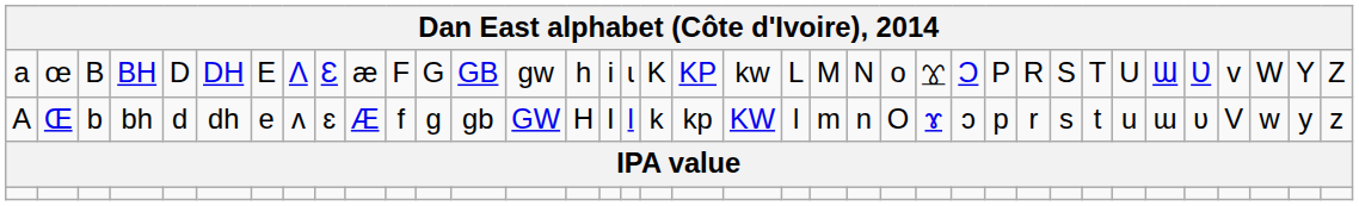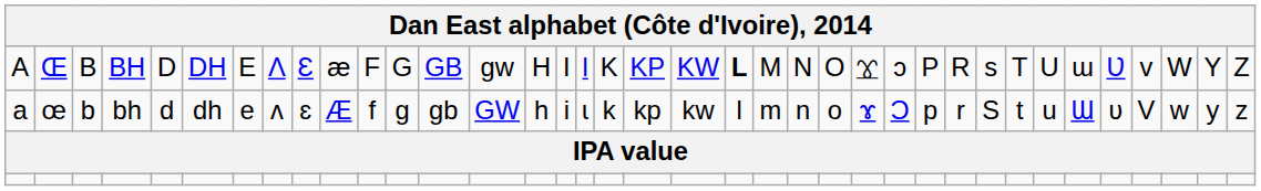 <table class=wikitable style=text-align:center>
 <tr>
 <th colspan="38">Dan East alphabet (Côte d'Ivoire), 2014</th>
 </tr>
 <tr>
-<td>a</td>
-<td>œ</td>
+<td>A</td>
+<td><a href='#'>Œ</a></td>
 <td>B</td>
 <td><a href='#'>BH</a></td>
 <td>D</td>
 <td><a href='#'>DH</a></td>
 <td>E</td>
 <td><a href='#'>Ʌ</a></td>
 <td><a href='#'>Ɛ</a></td>
 <td>æ</td>
 <td>F</td>
 <td>G</td>
 <td><a href='#'>GB</a></td>
 <td>gw</td>
-<td>h</td>
-<td>i</td>
-<td>ɩ</td>
+<td>H</td>
+<td>I</td>
+<td><a href='#'>Ɩ</a></td>
 <td>K</td>
 <td><a href='#'>KP</a></td>
-<td>kw</td>
-<td>L</td>
+<td><a href='#'>KW</a></td>
+<td><strong>L</strong></td>
 <td>M</td>
 <td>N</td>
-<td>o</td>
+<td>O</td>
 <td>Ɤ</td>
-<td><a href='#'>Ɔ</a></td>
+<td>ɔ</td>
 <td>P</td>
 <td>R</td>
-<td>S</td>
+<td>s</td>
 <td>T</td>
 <td>U</td>
-<td><a href='#'>Ɯ</a></td>
+<td>ɯ</td>
 <td><a href='#'>Ʋ</a></td>
 <td>v</td>
 <td>W</td>
 <td>Y</td>
 <td>Z</td>
 </tr>
 <tr>
-<td>A</td>
-<td><a href='#'>Œ</a></td>
+<td>a</td>
+<td>œ</td>
 <td>b</td>
 <td>bh</td>
 <td>d</td>
 <td>dh</td>
 <td>e</td>
 <td>ʌ</td>
 <td>ɛ</td>
 <td><a href='#'>Æ</a></td>
 <td>f</td>
 <td>g</td>
 <td>gb</td>
 <td><a href='#'>GW</a></td>
-<td>H</td>
-<td>I</td>
-<td><a href='#'>Ɩ</a></td>
+<td>h</td>
+<td>i</td>
+<td>ɩ</td>
 <td>k</td>
 <td>kp</td>
-<td><a href='#'>KW</a></td>
+<td>kw</td>
 <td>l</td>
 <td>m</td>
 <td>n</td>
-<td>O</td>
+<td>o</td>
 <td><a href='#'>ɤ</a></td>
-<td>ɔ</td>
+<td><a href='#'>Ɔ</a></td>
 <td>p</td>
 <td>r</td>
-<td>s</td>
+<td>S</td>
 <td>t</td>
 <td>u</td>
-<td>ɯ</td>
+<td><a href='#'>Ɯ</a></td>
 <td>ʋ</td>
 <td>V</td>
 <td>w</td>
 <td>y</td>
 <td>z</td>
 </tr>
 <tr>
 <th colspan="38">IPA value</th>
 </tr>
 <tr>
 <td></td>
 <td></td>
 <td></td>
 <td></td>
 <td></td>
 <td></td>
 <td></td>
 <td></td>
 <td></td>
 <td></td>
 <td></td>
 <td></td>
 <td></td>
 <td></td>
 <td></td>
 <td></td>
 <td></td>
 <td></td>
 <td></td>
 <td></td>
 <td></td>
 <td></td>
 <td></td>
 <td></td>
 <td></td>
 <td></td>
 <td></td>
 <td></td>
 <td></td>
 <td></td>
 <td></td>
 <td></td>
 <td></td>
 <td></td>
 <td></td>
 <td></td>
 <td></td>
 </tr>
 </table>
